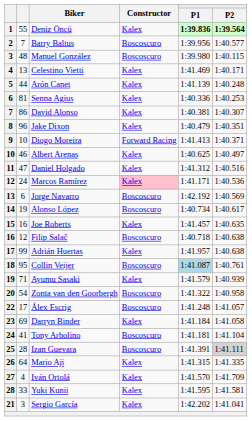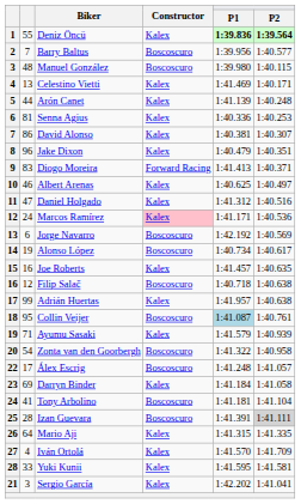 <table class="wikitable sortable" style="font-size: 85%;">
 <tr>
 <th rowspan="2"></th>
 <th rowspan="2"></th>
 <th rowspan="2">Biker</th>
 <th rowspan="2">Constructor</th>
 <th colspan="3" style="background:#eaecf0; text-align:center;"></th>
 </tr>
 <tr>
 <th scope="col">P1</th>
 <th scope="col">P2</th>
 </tr>
 <tr>
 <th scope="row">1</th>
 <td align="center">55</td>
 <td> <a href='#'>Deniz Öncü</a></td>
 <td><a href='#'>Kalex</a></td>
 <td style="background:#ccffcc;"><strong>1:39.836</strong></td>
 <td style="background:#ccffcc;"><strong>1:39.564</strong></td>
 </tr>
 <tr>
 <th scope="row">2</th>
 <td align="center">7</td>
 <td> <a href='#'>Barry Baltus</a></td>
 <td><a href='#'>Boscoscuro</a></td>
 <td>1:39.956</td>
 <td>1:40.577</td>
 </tr>
 <tr>
 <th scope="row">3</th>
 <td align="center">48</td>
 <td> <a href='#'>Manuel González</a></td>
 <td><a href='#'>Boscoscuro</a></td>
 <td>1:39.980</td>
 <td>1:40.115</td>
 </tr>
 <tr>
 <th scope="row">4</th>
 <td align="center">13</td>
 <td> <a href='#'>Celestino Vietti</a></td>
 <td><a href='#'>Kalex</a></td>
 <td>1:41.469</td>
 <td>1:40.171</td>
 </tr>
 <tr>
 <th scope="row">5</th>
 <td align="center">44</td>
 <td> <a href='#'>Arón Canet</a></td>
 <td><a href='#'>Kalex</a></td>
 <td>1:41.139</td>
 <td>1:40.248</td>
 </tr>
 <tr>
 <th scope="row">6</th>
 <td align="center">81</td>
 <td> <a href='#'>Senna Agius</a></td>
 <td><a href='#'>Kalex</a></td>
 <td>1:40.336</td>
 <td>1:40.253</td>
 </tr>
 <tr>
 <th scope="row">7</th>
 <td align="center">86</td>
 <td> <a href='#'>David Alonso</a></td>
 <td><a href='#'>Kalex</a></td>
 <td>1:40.381</td>
 <td>1:40.307</td>
 </tr>
 <tr>
 <th scope="row">8</th>
 <td align="center">96</td>
 <td> <a href='#'>Jake Dixon</a></td>
 <td><a href='#'>Kalex</a></td>
 <td>1:40.479</td>
 <td>1:40.351</td>
 </tr>
 <tr>
 <th scope="row">9</th>
-<td align="center">10</td>
+<td align="center">83</td>
 <td> <a href='#'>Diogo Moreira</a></td>
 <td><a href='#'>Forward Racing</a></td>
 <td>1:41.413</td>
 <td>1:40.371</td>
 </tr>
 <tr>
 <th scope="row">10</th>
 <td align="center">46</td>
 <td> <a href='#'>Albert Arenas</a></td>
 <td><a href='#'>Kalex</a></td>
 <td>1:40.625</td>
 <td>1:40.497</td>
 </tr>
 <tr>
 <th scope="row">11</th>
 <td align="center">47</td>
 <td> <a href='#'>Daniel Holgado</a></td>
 <td><a href='#'>Kalex</a></td>
 <td>1:41.312</td>
 <td>1:40.516</td>
 </tr>
 <tr>
 <th scope="row">12</th>
 <td align="center">24</td>
 <td> <a href='#'>Marcos Ramírez</a></td>
 <td style="background: pink;"><a href='#'>Kalex</a></td>
 <td>1:41.171</td>
 <td>1:40.536</td>
 </tr>
 <tr>
 <th scope="row">13</th>
 <td align="center">6</td>
 <td> <a href='#'>Jorge Navarro</a></td>
 <td><a href='#'>Boscoscuro</a></td>
 <td>1:42.192</td>
 <td>1:40.569</td>
 </tr>
 <tr>
 <th scope="row">14</th>
 <td align="center">19</td>
 <td> <a href='#'>Alonso López</a></td>
 <td><a href='#'>Boscoscuro</a></td>
 <td>1:40.734</td>
 <td>1:40.617</td>
 </tr>
 <tr>
 <th scope="row">15</th>
 <td align="center">16</td>
 <td> <a href='#'>Joe Roberts</a></td>
 <td><a href='#'>Kalex</a></td>
 <td>1:41.457</td>
 <td>1:40.635</td>
 </tr>
 <tr>
 <th scope="row">16</th>
 <td align="center">12</td>
 <td> <a href='#'>Filip Salač</a></td>
 <td><a href='#'>Boscoscuro</a></td>
 <td>1:40.718</td>
 <td>1:40.638</td>
 </tr>
 <tr>
 <th scope="row">17</th>
 <td align="center">99</td>
 <td> <a href='#'>Adrián Huertas</a></td>
 <td><a href='#'>Kalex</a></td>
 <td>1:41.957</td>
 <td>1:40.638</td>
 </tr>
 <tr>
 <th scope="row">18</th>
 <td align="center">95</td>
 <td> <a href='#'>Collin Veijer</a></td>
 <td><a href='#'>Boscoscuro</a></td>
 <td style="background: lightblue;">1:41.087</td>
 <td>1:40.761</td>
 </tr>
 <tr>
 <th scope="row">19</th>
 <td align="center">71</td>
 <td> <a href='#'>Ayumu Sasaki</a></td>
 <td><a href='#'>Kalex</a></td>
 <td>1:41.579</td>
 <td>1:40.939</td>
 </tr>
 <tr>
 <th scope="row">20</th>
 <td align="center">54</td>
 <td> <a href='#'>Zonta van den Goorbergh</a></td>
 <td><a href='#'>Boscoscuro</a></td>
 <td>1:41.322</td>
 <td>1:40.958</td>
 </tr>
 <tr>
 <th scope="row">22</th>
 <td align="center">17</td>
 <td> <a href='#'>Álex Escrig</a></td>
 <td><a href='#'>Boscoscuro</a></td>
 <td>1:41.248</td>
 <td>1:41.057</td>
 </tr>
 <tr>
 <th scope="row">23</th>
 <td align="center">69</td>
 <td> <a href='#'>Darryn Binder</a></td>
 <td><a href='#'>Kalex</a></td>
 <td>1:41.184</td>
 <td>1:41.058</td>
 </tr>
 <tr>
 <th scope="row">24</th>
 <td align="center">41</td>
 <td> <a href='#'>Tony Arbolino</a></td>
 <td><a href='#'>Boscoscuro</a></td>
 <td>1:41.181</td>
 <td>1:41.104</td>
 </tr>
 <tr>
 <th scope="row">25</th>
 <td align="center">28</td>
 <td> <a href='#'>Izan Guevara</a></td>
 <td><a href='#'>Boscoscuro</a></td>
 <td>1:41.391</td>
 <td style="background: lightgrey;">1:41.111</td>
 </tr>
 <tr>
 <th scope="row">26</th>
 <td align="center">64</td>
 <td> <a href='#'>Mario Aji</a></td>
 <td><a href='#'>Kalex</a></td>
 <td>1:41.315</td>
 <td>1:41.335</td>
 </tr>
 <tr>
 <th scope="row">27</th>
 <td align="center">4</td>
 <td> <a href='#'>Iván Ortolá</a></td>
 <td><a href='#'>Kalex</a></td>
 <td>1:41.570</td>
 <td>1:41.709</td>
 </tr>
 <tr>
 <th scope="row">28</th>
 <td align="center">33</td>
 <td> <a href='#'>Yuki Kunii</a></td>
 <td><a href='#'>Kalex</a></td>
 <td>1:41.595</td>
 <td>1:41.581</td>
 </tr>
 <tr>
 <th scope="row">21</th>
 <td align="center">3</td>
 <td> <a href='#'>Sergio García</a></td>
 <td><a href='#'>Kalex</a></td>
 <td>1:42.202</td>
 <td>1:41.041</td>
 </tr>
 <tr>
 <th colspan="7"></th>
 </tr>
 </table>
